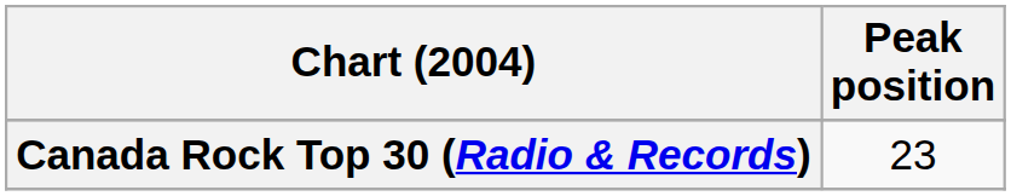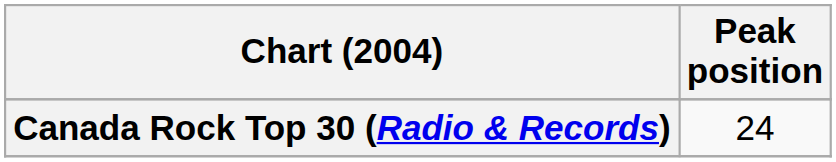 <table class="wikitable sortable plainrowheaders" style="text-align:center">
 <tr>
 <th scope="col">Chart (2004)</th>
 <th scope="col">Peak<br>position</th>
 </tr>
 <tr>
 </tr>
 <tr>
 <th scope="row">Canada Rock Top 30 (<em><a href='#'>Radio & Records</a></em>)</th>
-<td>23</td>
+<td>24</td>
 </tr>
 <tr>
 </tr>
 <tr>
 </tr>
 <tr>
 </tr>
 <tr>
 </tr>
 <tr>
 </tr>
 </table>
